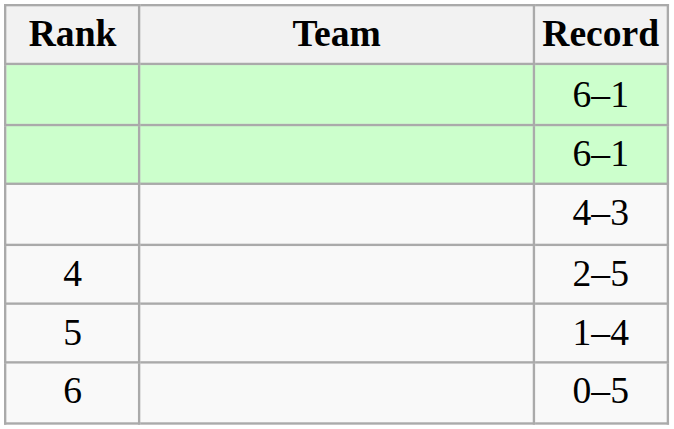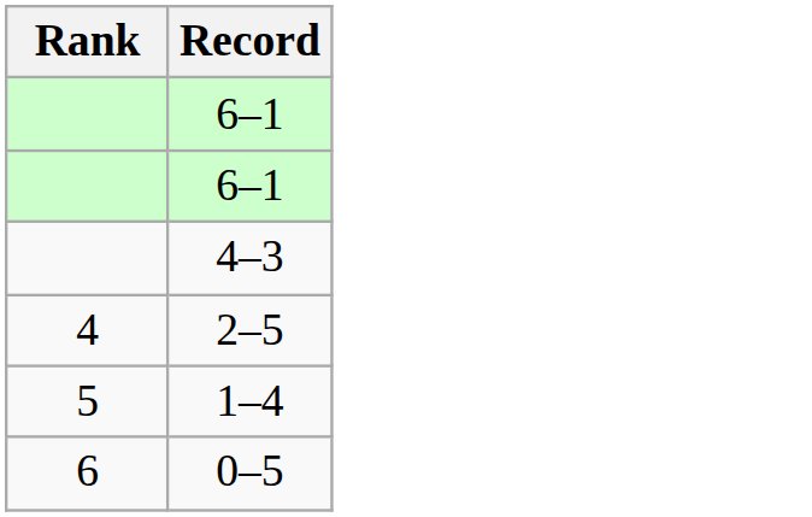 <table class="wikitable" style="text-align: center">
 <tr>
 <th width="50">Rank</th>
-<th width="160">Team</th>
 <th width="50">Record</th>
 </tr>
 <tr bgcolor="#ccffcc">
 <td></td>
-<td align="left"></td>
 <td>6–1</td>
 </tr>
 <tr bgcolor="#ccffcc">
 <td></td>
-<td align="left"></td>
 <td>6–1</td>
 </tr>
 <tr>
 <td></td>
-<td align="left"></td>
 <td>4–3</td>
 </tr>
 <tr>
 <td>4</td>
-<td align="left"></td>
 <td>2–5</td>
 </tr>
 <tr>
 <td>5</td>
-<td align="left"></td>
 <td>1–4</td>
 </tr>
 <tr>
 <td>6</td>
-<td align="left"></td>
 <td>0–5</td>
 </tr>
 </table>
